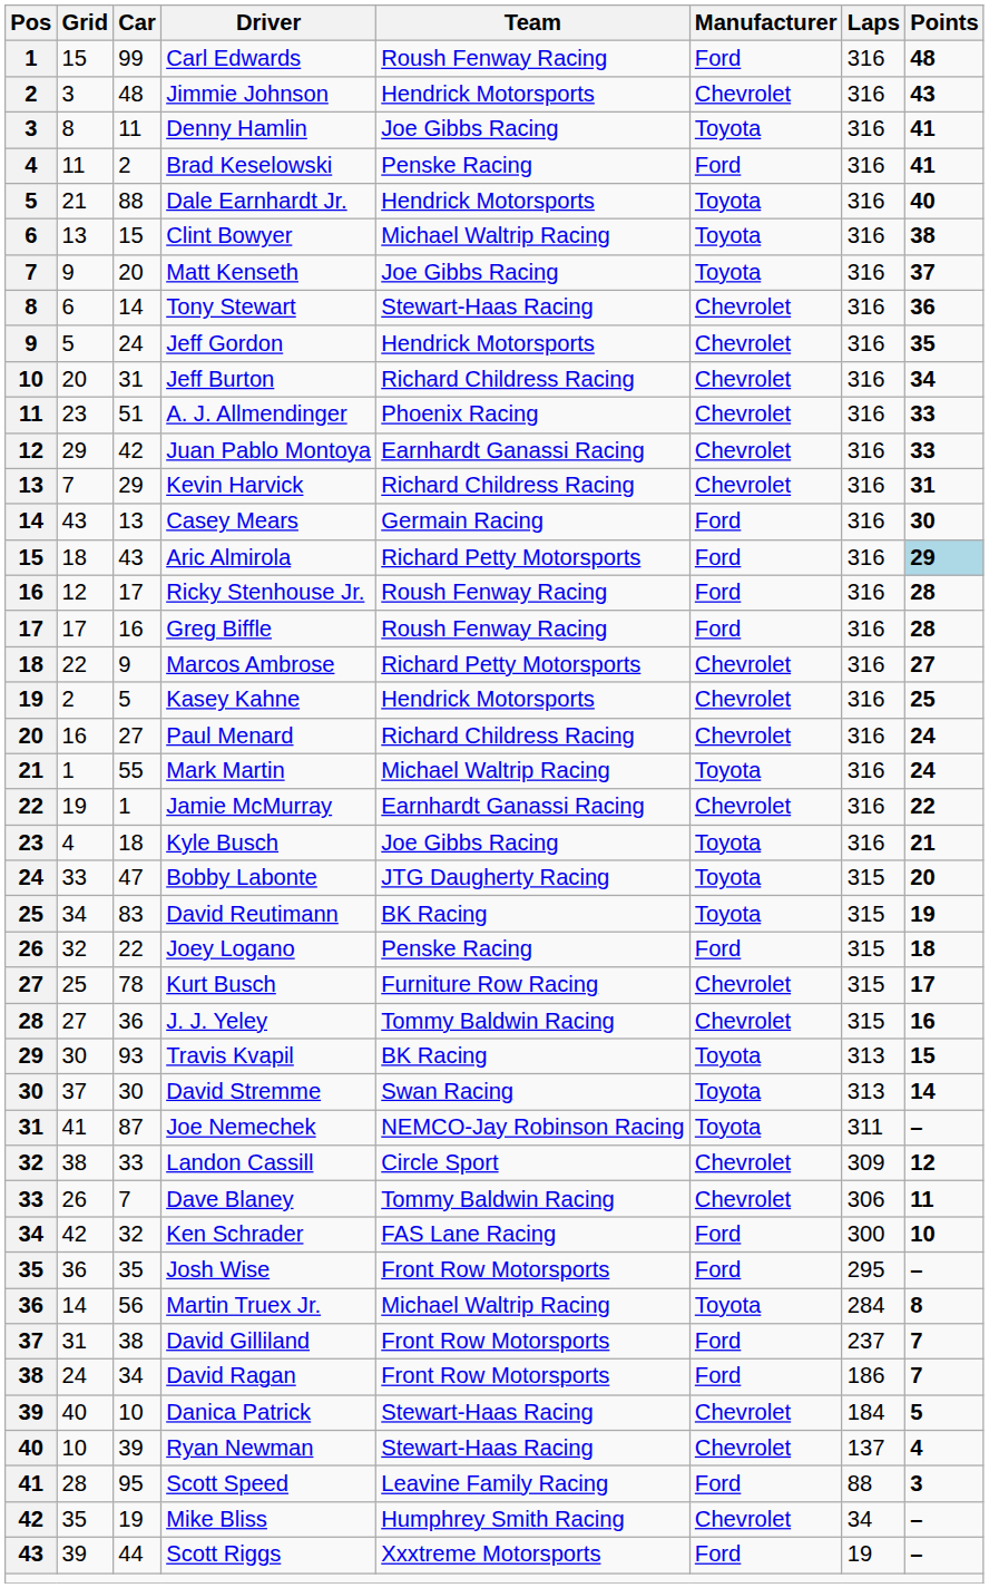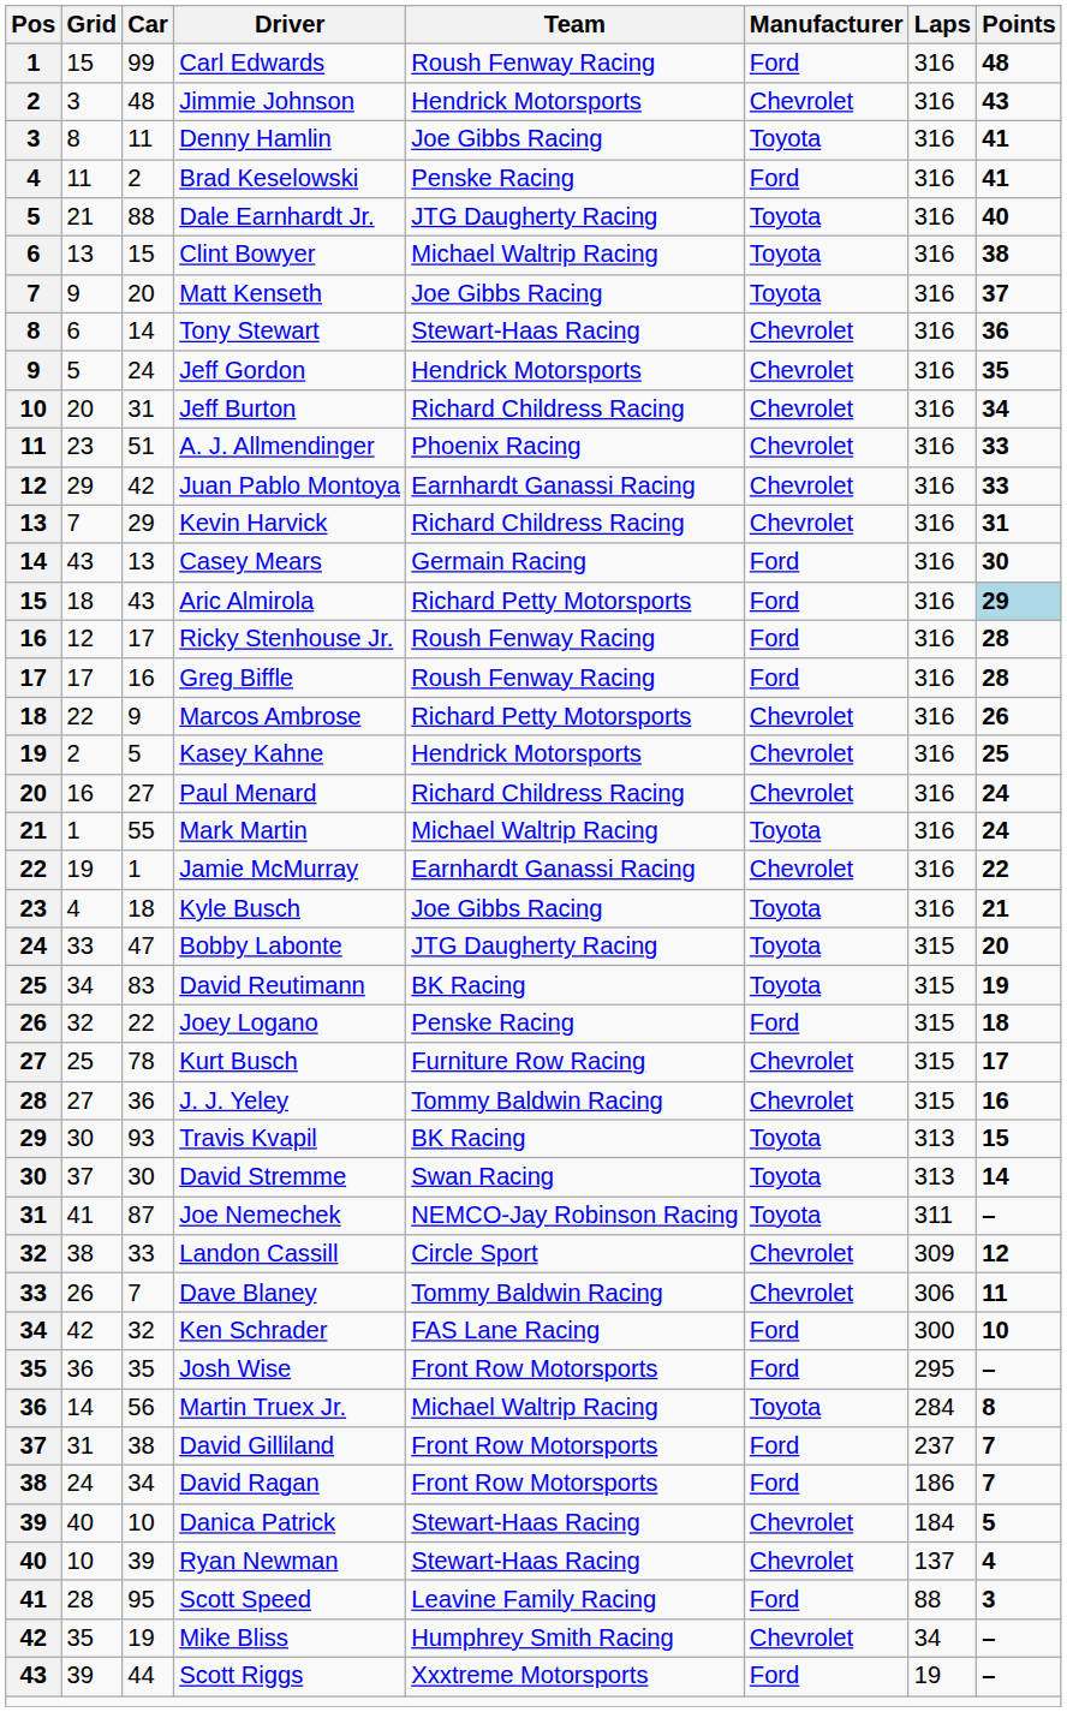 <table class="sortable wikitable" border="1">
 <tr>
 <th>Pos</th>
 <th>Grid</th>
 <th>Car</th>
 <th>Driver</th>
 <th>Team</th>
 <th>Manufacturer</th>
 <th>Laps</th>
 <th>Points</th>
 </tr>
 <tr>
 <th>1</th>
 <td>15</td>
 <td>99</td>
 <td><a href='#'>Carl Edwards</a></td>
 <td><a href='#'>Roush Fenway Racing</a></td>
 <td><a href='#'>Ford</a></td>
 <td>316</td>
 <td><strong>48</strong></td>
 </tr>
 <tr>
 <th>2</th>
 <td>3</td>
 <td>48</td>
 <td><a href='#'>Jimmie Johnson</a></td>
 <td><a href='#'>Hendrick Motorsports</a></td>
 <td><a href='#'>Chevrolet</a></td>
 <td>316</td>
 <td><strong>43</strong></td>
 </tr>
 <tr>
 <th>3</th>
 <td>8</td>
 <td>11</td>
 <td><a href='#'>Denny Hamlin</a></td>
 <td><a href='#'>Joe Gibbs Racing</a></td>
 <td><a href='#'>Toyota</a></td>
 <td>316</td>
 <td><strong>41</strong></td>
 </tr>
 <tr>
 <th>4</th>
 <td>11</td>
 <td>2</td>
 <td><a href='#'>Brad Keselowski</a></td>
 <td><a href='#'>Penske Racing</a></td>
 <td><a href='#'>Ford</a></td>
 <td>316</td>
 <td><strong>41</strong></td>
 </tr>
 <tr>
 <th>5</th>
 <td>21</td>
 <td>88</td>
 <td><a href='#'>Dale Earnhardt Jr.</a></td>
-<td><a href='#'>Hendrick Motorsports</a></td>
+<td><a href='#'>JTG Daugherty Racing</a></td>
 <td><a href='#'>Toyota</a></td>
 <td>316</td>
 <td><strong>40</strong></td>
 </tr>
 <tr>
 <th>6</th>
 <td>13</td>
 <td>15</td>
 <td><a href='#'>Clint Bowyer</a></td>
 <td><a href='#'>Michael Waltrip Racing</a></td>
 <td><a href='#'>Toyota</a></td>
 <td>316</td>
 <td><strong>38</strong></td>
 </tr>
 <tr>
 <th>7</th>
 <td>9</td>
 <td>20</td>
 <td><a href='#'>Matt Kenseth</a></td>
 <td><a href='#'>Joe Gibbs Racing</a></td>
 <td><a href='#'>Toyota</a></td>
 <td>316</td>
 <td><strong>37</strong></td>
 </tr>
 <tr>
 <th>8</th>
 <td>6</td>
 <td>14</td>
 <td><a href='#'>Tony Stewart</a></td>
 <td><a href='#'>Stewart-Haas Racing</a></td>
 <td><a href='#'>Chevrolet</a></td>
 <td>316</td>
 <td><strong>36</strong></td>
 </tr>
 <tr>
 <th>9</th>
 <td>5</td>
 <td>24</td>
 <td><a href='#'>Jeff Gordon</a></td>
 <td><a href='#'>Hendrick Motorsports</a></td>
 <td><a href='#'>Chevrolet</a></td>
 <td>316</td>
 <td><strong>35</strong></td>
 </tr>
 <tr>
 <th>10</th>
 <td>20</td>
 <td>31</td>
 <td><a href='#'>Jeff Burton</a></td>
 <td><a href='#'>Richard Childress Racing</a></td>
 <td><a href='#'>Chevrolet</a></td>
 <td>316</td>
 <td><strong>34</strong></td>
 </tr>
 <tr>
 <th>11</th>
 <td>23</td>
 <td>51</td>
 <td><a href='#'>A. J. Allmendinger</a></td>
 <td><a href='#'>Phoenix Racing</a></td>
 <td><a href='#'>Chevrolet</a></td>
 <td>316</td>
 <td><strong>33</strong></td>
 </tr>
 <tr>
 <th>12</th>
 <td>29</td>
 <td>42</td>
 <td><a href='#'>Juan Pablo Montoya</a></td>
 <td><a href='#'>Earnhardt Ganassi Racing</a></td>
 <td><a href='#'>Chevrolet</a></td>
 <td>316</td>
 <td><strong>33</strong></td>
 </tr>
 <tr>
 <th>13</th>
 <td>7</td>
 <td>29</td>
 <td><a href='#'>Kevin Harvick</a></td>
 <td><a href='#'>Richard Childress Racing</a></td>
 <td><a href='#'>Chevrolet</a></td>
 <td>316</td>
 <td><strong>31</strong></td>
 </tr>
 <tr>
 <th>14</th>
 <td>43</td>
 <td>13</td>
 <td><a href='#'>Casey Mears</a></td>
 <td><a href='#'>Germain Racing</a></td>
 <td><a href='#'>Ford</a></td>
 <td>316</td>
 <td><strong>30</strong></td>
 </tr>
 <tr>
 <th>15</th>
 <td>18</td>
 <td>43</td>
 <td><a href='#'>Aric Almirola</a></td>
 <td><a href='#'>Richard Petty Motorsports</a></td>
 <td><a href='#'>Ford</a></td>
 <td>316</td>
 <td style="background: lightblue;"><strong>29</strong></td>
 </tr>
 <tr>
 <th>16</th>
 <td>12</td>
 <td>17</td>
 <td><a href='#'>Ricky Stenhouse Jr.</a></td>
 <td><a href='#'>Roush Fenway Racing</a></td>
 <td><a href='#'>Ford</a></td>
 <td>316</td>
 <td><strong>28</strong></td>
 </tr>
 <tr>
 <th>17</th>
 <td>17</td>
 <td>16</td>
 <td><a href='#'>Greg Biffle</a></td>
 <td><a href='#'>Roush Fenway Racing</a></td>
 <td><a href='#'>Ford</a></td>
 <td>316</td>
 <td><strong>28</strong></td>
 </tr>
 <tr>
 <th>18</th>
 <td>22</td>
 <td>9</td>
 <td><a href='#'>Marcos Ambrose</a></td>
 <td><a href='#'>Richard Petty Motorsports</a></td>
 <td><a href='#'>Chevrolet</a></td>
 <td>316</td>
-<td><strong>27</strong></td>
+<td><strong>26</strong></td>
 </tr>
 <tr>
 <th>19</th>
 <td>2</td>
 <td>5</td>
 <td><a href='#'>Kasey Kahne</a></td>
 <td><a href='#'>Hendrick Motorsports</a></td>
 <td><a href='#'>Chevrolet</a></td>
 <td>316</td>
 <td><strong>25</strong></td>
 </tr>
 <tr>
 <th>20</th>
 <td>16</td>
 <td>27</td>
 <td><a href='#'>Paul Menard</a></td>
 <td><a href='#'>Richard Childress Racing</a></td>
 <td><a href='#'>Chevrolet</a></td>
 <td>316</td>
 <td><strong>24</strong></td>
 </tr>
 <tr>
 <th>21</th>
 <td>1</td>
 <td>55</td>
 <td><a href='#'>Mark Martin</a></td>
 <td><a href='#'>Michael Waltrip Racing</a></td>
 <td><a href='#'>Toyota</a></td>
 <td>316</td>
 <td><strong>24</strong></td>
 </tr>
 <tr>
 <th>22</th>
 <td>19</td>
 <td>1</td>
 <td><a href='#'>Jamie McMurray</a></td>
 <td><a href='#'>Earnhardt Ganassi Racing</a></td>
 <td><a href='#'>Chevrolet</a></td>
 <td>316</td>
 <td><strong>22</strong></td>
 </tr>
 <tr>
 <th>23</th>
 <td>4</td>
 <td>18</td>
 <td><a href='#'>Kyle Busch</a></td>
 <td><a href='#'>Joe Gibbs Racing</a></td>
 <td><a href='#'>Toyota</a></td>
 <td>316</td>
 <td><strong>21</strong></td>
 </tr>
 <tr>
 <th>24</th>
 <td>33</td>
 <td>47</td>
 <td><a href='#'>Bobby Labonte</a></td>
 <td><a href='#'>JTG Daugherty Racing</a></td>
 <td><a href='#'>Toyota</a></td>
 <td>315</td>
 <td><strong>20</strong></td>
 </tr>
 <tr>
 <th>25</th>
 <td>34</td>
 <td>83</td>
 <td><a href='#'>David Reutimann</a></td>
 <td><a href='#'>BK Racing</a></td>
 <td><a href='#'>Toyota</a></td>
 <td>315</td>
 <td><strong>19</strong></td>
 </tr>
 <tr>
 <th>26</th>
 <td>32</td>
 <td>22</td>
 <td><a href='#'>Joey Logano</a></td>
 <td><a href='#'>Penske Racing</a></td>
 <td><a href='#'>Ford</a></td>
 <td>315</td>
 <td><strong>18</strong></td>
 </tr>
 <tr>
 <th>27</th>
 <td>25</td>
 <td>78</td>
 <td><a href='#'>Kurt Busch</a></td>
 <td><a href='#'>Furniture Row Racing</a></td>
 <td><a href='#'>Chevrolet</a></td>
 <td>315</td>
 <td><strong>17</strong></td>
 </tr>
 <tr>
 <th>28</th>
 <td>27</td>
 <td>36</td>
 <td><a href='#'>J. J. Yeley</a></td>
 <td><a href='#'>Tommy Baldwin Racing</a></td>
 <td><a href='#'>Chevrolet</a></td>
 <td>315</td>
 <td><strong>16</strong></td>
 </tr>
 <tr>
 <th>29</th>
 <td>30</td>
 <td>93</td>
 <td><a href='#'>Travis Kvapil</a></td>
 <td><a href='#'>BK Racing</a></td>
 <td><a href='#'>Toyota</a></td>
 <td>313</td>
 <td><strong>15</strong></td>
 </tr>
 <tr>
 <th>30</th>
 <td>37</td>
 <td>30</td>
 <td><a href='#'>David Stremme</a></td>
 <td><a href='#'>Swan Racing</a></td>
 <td><a href='#'>Toyota</a></td>
 <td>313</td>
 <td><strong>14</strong></td>
 </tr>
 <tr>
 <th>31</th>
 <td>41</td>
 <td>87</td>
 <td><a href='#'>Joe Nemechek</a></td>
 <td><a href='#'>NEMCO-Jay Robinson Racing</a></td>
 <td><a href='#'>Toyota</a></td>
 <td>311</td>
 <td><strong>–</strong></td>
 </tr>
 <tr>
 <th>32</th>
 <td>38</td>
 <td>33</td>
 <td><a href='#'>Landon Cassill</a></td>
 <td><a href='#'>Circle Sport</a></td>
 <td><a href='#'>Chevrolet</a></td>
 <td>309</td>
 <td><strong>12</strong></td>
 </tr>
 <tr>
 <th>33</th>
 <td>26</td>
 <td>7</td>
 <td><a href='#'>Dave Blaney</a></td>
 <td><a href='#'>Tommy Baldwin Racing</a></td>
 <td><a href='#'>Chevrolet</a></td>
 <td>306</td>
 <td><strong>11</strong></td>
 </tr>
 <tr>
 <th>34</th>
 <td>42</td>
 <td>32</td>
 <td><a href='#'>Ken Schrader</a></td>
 <td><a href='#'>FAS Lane Racing</a></td>
 <td><a href='#'>Ford</a></td>
 <td>300</td>
 <td><strong>10</strong></td>
 </tr>
 <tr>
 <th>35</th>
 <td>36</td>
 <td>35</td>
 <td><a href='#'>Josh Wise</a></td>
 <td><a href='#'>Front Row Motorsports</a></td>
 <td><a href='#'>Ford</a></td>
 <td>295</td>
 <td><strong>–</strong></td>
 </tr>
 <tr>
 <th>36</th>
 <td>14</td>
 <td>56</td>
 <td><a href='#'>Martin Truex Jr.</a></td>
 <td><a href='#'>Michael Waltrip Racing</a></td>
 <td><a href='#'>Toyota</a></td>
 <td>284</td>
 <td><strong>8</strong></td>
 </tr>
 <tr>
 <th>37</th>
 <td>31</td>
 <td>38</td>
 <td><a href='#'>David Gilliland</a></td>
 <td><a href='#'>Front Row Motorsports</a></td>
 <td><a href='#'>Ford</a></td>
 <td>237</td>
 <td><strong>7</strong></td>
 </tr>
 <tr>
 <th>38</th>
 <td>24</td>
 <td>34</td>
 <td><a href='#'>David Ragan</a></td>
 <td><a href='#'>Front Row Motorsports</a></td>
 <td><a href='#'>Ford</a></td>
 <td>186</td>
 <td><strong>7</strong></td>
 </tr>
 <tr>
 <th>39</th>
 <td>40</td>
 <td>10</td>
 <td><a href='#'>Danica Patrick</a></td>
 <td><a href='#'>Stewart-Haas Racing</a></td>
 <td><a href='#'>Chevrolet</a></td>
 <td>184</td>
 <td><strong>5</strong></td>
 </tr>
 <tr>
 <th>40</th>
 <td>10</td>
 <td>39</td>
 <td><a href='#'>Ryan Newman</a></td>
 <td><a href='#'>Stewart-Haas Racing</a></td>
 <td><a href='#'>Chevrolet</a></td>
 <td>137</td>
 <td><strong>4</strong></td>
 </tr>
 <tr>
 <th>41</th>
 <td>28</td>
 <td>95</td>
 <td><a href='#'>Scott Speed</a></td>
 <td><a href='#'>Leavine Family Racing</a></td>
 <td><a href='#'>Ford</a></td>
 <td>88</td>
 <td><strong>3</strong></td>
 </tr>
 <tr>
 <th>42</th>
 <td>35</td>
 <td>19</td>
 <td><a href='#'>Mike Bliss</a></td>
 <td><a href='#'>Humphrey Smith Racing</a></td>
 <td><a href='#'>Chevrolet</a></td>
 <td>34</td>
 <td><strong>–</strong></td>
 </tr>
 <tr>
 <th>43</th>
 <td>39</td>
 <td>44</td>
 <td><a href='#'>Scott Riggs</a></td>
 <td><a href='#'>Xxxtreme Motorsports</a></td>
 <td><a href='#'>Ford</a></td>
 <td>19</td>
 <td><strong>–</strong></td>
 </tr>
 <tr class="sortbottom">
 <td colspan="9"></td>
 </tr>
 </table>
